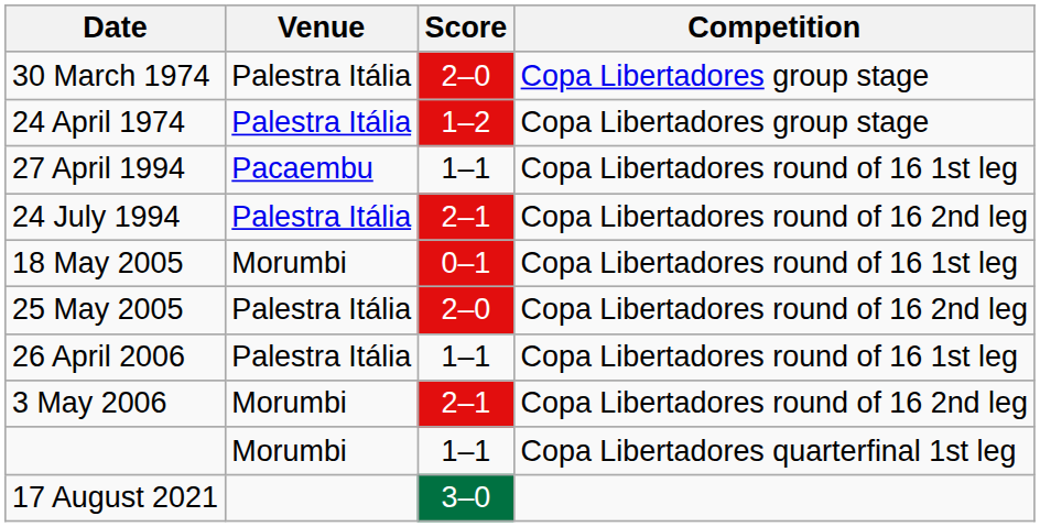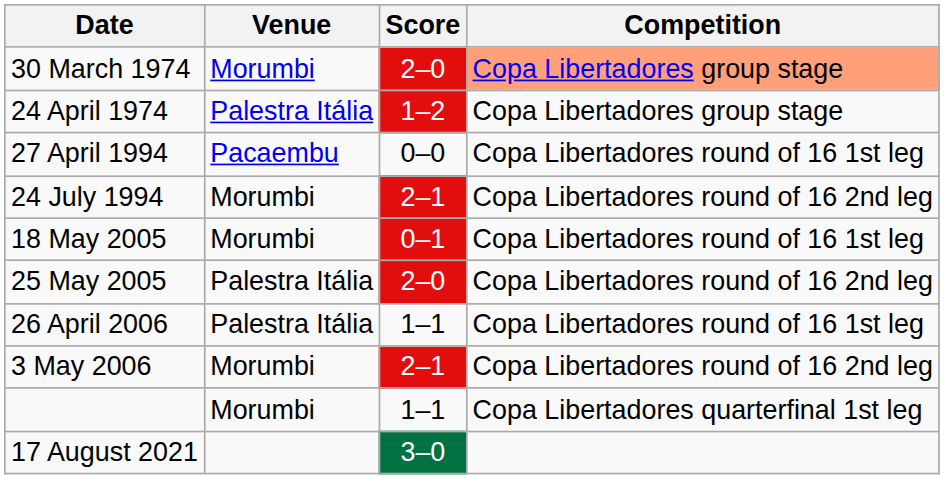 <table class="wikitable">
 <tr>
 <th>Date</th>
 <th>Venue</th>
 <th>Score</th>
 <th>Competition</th>
 </tr>
 <tr>
 <td>30 March 1974</td>
-<td>Palestra Itália</td>
+<td><a href='#'>Morumbi</a></td>
 <td align="center"style="background:#E20E0E; color:#FFFFFF">2–0</td>
-<td><a href='#'>Copa Libertadores</a> group stage</td>
+<td style="background: lightsalmon;"><a href='#'>Copa Libertadores</a> group stage</td>
 </tr>
 <tr>
 <td>24 April 1974</td>
 <td><a href='#'>Palestra Itália</a></td>
 <td align="center"style="background:#E20E0E; color:#FFFFFF">1–2</td>
 <td>Copa Libertadores group stage</td>
 </tr>
 <tr>
 <td>27 April 1994</td>
 <td><a href='#'>Pacaembu</a></td>
-<td align="center">1–1</td>
+<td align="center">0–0</td>
 <td>Copa Libertadores round of 16 1st leg</td>
 </tr>
 <tr>
 <td>24 July 1994</td>
-<td><a href='#'>Palestra Itália</a></td>
+<td>Morumbi</td>
 <td align="center"style="background:#E20E0E; color:#FFFFFF">2–1</td>
 <td>Copa Libertadores round of 16 2nd leg</td>
 </tr>
 <tr>
 <td>18 May 2005</td>
 <td>Morumbi</td>
 <td align="center"style="background:#E20E0E; color:#FFFFFF">0–1</td>
 <td>Copa Libertadores round of 16 1st leg</td>
 </tr>
 <tr>
 <td>25 May 2005</td>
 <td>Palestra Itália</td>
 <td align="center"style="background:#E20E0E; color:#FFFFFF">2–0</td>
 <td>Copa Libertadores round of 16 2nd leg</td>
 </tr>
 <tr>
 <td>26 April 2006</td>
 <td>Palestra Itália</td>
 <td align="center">1–1</td>
 <td>Copa Libertadores round of 16 1st leg</td>
 </tr>
 <tr>
 <td>3 May 2006</td>
 <td>Morumbi</td>
 <td align="center"style="background:#E20E0E; color:#FFFFFF">2–1</td>
 <td>Copa Libertadores round of 16 2nd leg</td>
 </tr>
 <tr>
 <td></td>
 <td>Morumbi</td>
 <td align="center">1–1</td>
 <td>Copa Libertadores quarterfinal 1st leg</td>
 </tr>
 <tr>
 <td>17 August 2021</td>
 <td></td>
 <td align="center"style="background:#007141; color:#FFFFFF">3–0</td>
 <td></td>
 </tr>
 </table>
